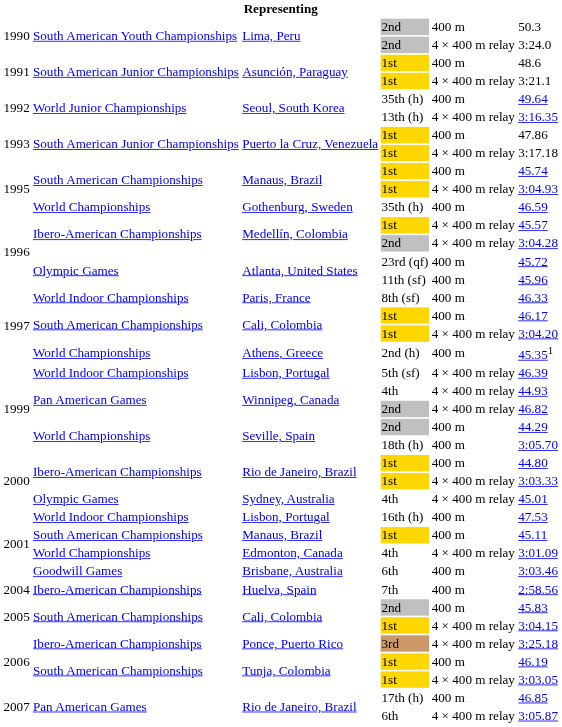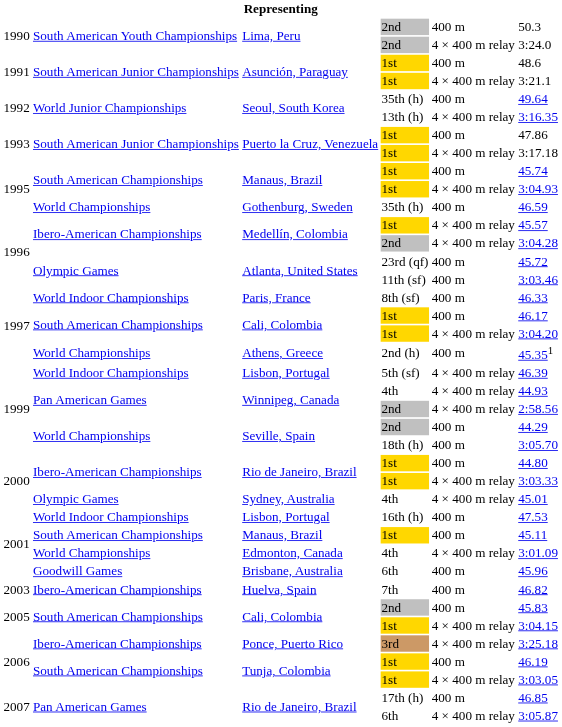 <table>
 <tr>
 <th colspan="6">Representing </th>
 </tr>
 <tr>
 <td rowspan=2>1990</td>
 <td rowspan=2><a href='#'>South American Youth Championships</a></td>
 <td rowspan=2><a href='#'>Lima, Peru</a></td>
 <td bgcolor=silver>2nd</td>
 <td>400 m</td>
 <td>50.3</td>
 </tr>
 <tr>
 <td bgcolor=silver>2nd</td>
 <td>4 × 400 m relay</td>
 <td>3:24.0</td>
 </tr>
 <tr>
 <td rowspan=2>1991</td>
 <td rowspan=2><a href='#'>South American Junior Championships</a></td>
 <td rowspan=2><a href='#'>Asunción, Paraguay</a></td>
 <td bgcolor=gold>1st</td>
 <td>400 m</td>
 <td>48.6</td>
 </tr>
 <tr>
 <td bgcolor=gold>1st</td>
 <td>4 × 400 m relay</td>
 <td>3:21.1</td>
 </tr>
 <tr>
 <td rowspan=2>1992</td>
 <td rowspan=2><a href='#'>World Junior Championships</a></td>
 <td rowspan=2><a href='#'>Seoul, South Korea</a></td>
 <td>35th (h)</td>
 <td>400 m</td>
 <td><a href='#'>49.64</a></td>
 </tr>
 <tr>
 <td>13th (h)</td>
 <td>4 × 400 m relay</td>
 <td><a href='#'>3:16.35</a></td>
 </tr>
 <tr>
 <td rowspan=2>1993</td>
 <td rowspan=2><a href='#'>South American Junior Championships</a></td>
 <td rowspan=2><a href='#'>Puerto la Cruz, Venezuela</a></td>
 <td bgcolor=gold>1st</td>
 <td>400 m</td>
 <td>47.86</td>
 </tr>
 <tr>
 <td bgcolor=gold>1st</td>
 <td>4 × 400 m relay</td>
 <td>3:17.18</td>
 </tr>
 <tr>
 <td rowspan=3>1995</td>
 <td rowspan=2><a href='#'>South American Championships</a></td>
 <td rowspan=2><a href='#'>Manaus, Brazil</a></td>
 <td bgcolor=gold>1st</td>
 <td>400 m</td>
 <td><a href='#'>45.74</a></td>
 </tr>
 <tr>
 <td bgcolor=gold>1st</td>
 <td>4 × 400 m relay</td>
 <td><a href='#'>3:04.93</a></td>
 </tr>
 <tr>
 <td><a href='#'>World Championships</a></td>
 <td><a href='#'>Gothenburg, Sweden</a></td>
 <td>35th (h)</td>
 <td>400 m</td>
 <td><a href='#'>46.59</a></td>
 </tr>
 <tr>
 <td rowspan=4>1996</td>
 <td rowspan=2><a href='#'>Ibero-American Championships</a></td>
 <td rowspan=2><a href='#'>Medellín, Colombia</a></td>
 <td bgcolor=gold>1st</td>
 <td>4 × 400 m relay</td>
 <td><a href='#'>45.57</a></td>
 </tr>
 <tr>
 <td bgcolor=silver>2nd</td>
 <td>4 × 400 m relay</td>
 <td><a href='#'>3:04.28</a></td>
 </tr>
 <tr>
 <td rowspan=2><a href='#'>Olympic Games</a></td>
 <td rowspan=2><a href='#'>Atlanta, United States</a></td>
 <td>23rd (qf)</td>
 <td>400 m</td>
 <td><a href='#'>45.72</a></td>
 </tr>
 <tr>
 <td>11th (sf)</td>
 <td>400 m</td>
-<td><a href='#'>45.96</a></td>
+<td><a href='#'>3:03.46</a></td>
 </tr>
 <tr>
 <td rowspan=4>1997</td>
 <td><a href='#'>World Indoor Championships</a></td>
 <td><a href='#'>Paris, France</a></td>
 <td>8th (sf)</td>
 <td>400 m</td>
 <td><a href='#'>46.33</a></td>
 </tr>
 <tr>
 <td rowspan=2><a href='#'>South American Championships</a></td>
 <td rowspan=2><a href='#'>Cali, Colombia</a></td>
 <td bgcolor=gold>1st</td>
 <td>400 m</td>
 <td><a href='#'>46.17</a></td>
 </tr>
 <tr>
 <td bgcolor=gold>1st</td>
 <td>4 × 400 m relay</td>
 <td><a href='#'>3:04.20</a></td>
 </tr>
 <tr>
 <td><a href='#'>World Championships</a></td>
 <td><a href='#'>Athens, Greece</a></td>
 <td>2nd (h)</td>
 <td>400 m</td>
 <td><a href='#'>45.35</a><sup>1</sup></td>
 </tr>
 <tr>
 <td rowspan=5>1999</td>
 <td><a href='#'>World Indoor Championships</a></td>
 <td><a href='#'>Lisbon, Portugal</a></td>
 <td>5th (sf)</td>
 <td>4 × 400 m relay</td>
 <td><a href='#'>46.39</a></td>
 </tr>
 <tr>
 <td rowspan=2><a href='#'>Pan American Games</a></td>
 <td rowspan=2><a href='#'>Winnipeg, Canada</a></td>
 <td>4th</td>
 <td>4 × 400 m relay</td>
 <td><a href='#'>44.93</a></td>
 </tr>
 <tr>
 <td bgcolor=silver>2nd</td>
 <td>4 × 400 m relay</td>
-<td><a href='#'>46.82</a></td>
+<td><a href='#'>2:58.56</a></td>
 </tr>
 <tr>
 <td rowspan=2><a href='#'>World Championships</a></td>
 <td rowspan=2><a href='#'>Seville, Spain</a></td>
 <td bgcolor=silver>2nd</td>
 <td>400 m</td>
 <td><a href='#'>44.29</a></td>
 </tr>
 <tr>
 <td>18th (h)</td>
 <td>400 m</td>
 <td><a href='#'>3:05.70</a></td>
 </tr>
 <tr>
 <td rowspan=3>2000</td>
 <td rowspan=2><a href='#'>Ibero-American Championships</a></td>
 <td rowspan=2><a href='#'>Rio de Janeiro, Brazil</a></td>
 <td bgcolor=gold>1st</td>
 <td>400 m</td>
 <td><a href='#'>44.80</a></td>
 </tr>
 <tr>
 <td bgcolor=gold>1st</td>
 <td>4 × 400 m relay</td>
 <td><a href='#'>3:03.33</a></td>
 </tr>
 <tr>
 <td><a href='#'>Olympic Games</a></td>
 <td><a href='#'>Sydney, Australia</a></td>
 <td>4th</td>
 <td>4 × 400 m relay</td>
 <td><a href='#'>45.01</a></td>
 </tr>
 <tr>
 <td rowspan=4>2001</td>
 <td><a href='#'>World Indoor Championships</a></td>
 <td><a href='#'>Lisbon, Portugal</a></td>
 <td>16th (h)</td>
 <td>400 m</td>
 <td><a href='#'>47.53</a></td>
 </tr>
 <tr>
 <td><a href='#'>South American Championships</a></td>
 <td><a href='#'>Manaus, Brazil</a></td>
 <td bgcolor=gold>1st</td>
 <td>400 m</td>
 <td><a href='#'>45.11</a></td>
 </tr>
 <tr>
 <td><a href='#'>World Championships</a></td>
 <td><a href='#'>Edmonton, Canada</a></td>
 <td>4th</td>
 <td>4 × 400 m relay</td>
 <td><a href='#'>3:01.09</a></td>
 </tr>
 <tr>
 <td><a href='#'>Goodwill Games</a></td>
 <td><a href='#'>Brisbane, Australia</a></td>
 <td>6th</td>
 <td>400 m</td>
-<td><a href='#'>3:03.46</a></td>
+<td><a href='#'>45.96</a></td>
 </tr>
 <tr>
-<td>2004</td>
+<td>2003</td>
 <td><a href='#'>Ibero-American Championships</a></td>
 <td><a href='#'>Huelva, Spain</a></td>
 <td>7th</td>
 <td>400 m</td>
-<td><a href='#'>2:58.56</a></td>
+<td><a href='#'>46.82</a></td>
 </tr>
 <tr>
 <td rowspan=2>2005</td>
 <td rowspan=2><a href='#'>South American Championships</a></td>
 <td rowspan=2><a href='#'>Cali, Colombia</a></td>
 <td bgcolor=silver>2nd</td>
 <td>400 m</td>
 <td><a href='#'>45.83</a></td>
 </tr>
 <tr>
 <td bgcolor=gold>1st</td>
 <td>4 × 400 m relay</td>
 <td><a href='#'>3:04.15</a></td>
 </tr>
 <tr>
 <td rowspan=3>2006</td>
 <td><a href='#'>Ibero-American Championships</a></td>
 <td><a href='#'>Ponce, Puerto Rico</a></td>
 <td bgcolor=cc9966>3rd</td>
 <td>4 × 400 m relay</td>
 <td><a href='#'>3:25.18</a></td>
 </tr>
 <tr>
 <td rowspan=2><a href='#'>South American Championships</a></td>
 <td rowspan=2><a href='#'>Tunja, Colombia</a></td>
 <td bgcolor=gold>1st</td>
 <td>400 m</td>
 <td><a href='#'>46.19</a></td>
 </tr>
 <tr>
 <td bgcolor=gold>1st</td>
 <td>4 × 400 m relay</td>
 <td><a href='#'>3:03.05</a></td>
 </tr>
 <tr>
 <td rowspan=2>2007</td>
 <td rowspan=2><a href='#'>Pan American Games</a></td>
 <td rowspan=2><a href='#'>Rio de Janeiro, Brazil</a></td>
 <td>17th (h)</td>
 <td>400 m</td>
 <td><a href='#'>46.85</a></td>
 </tr>
 <tr>
 <td>6th</td>
 <td>4 × 400 m relay</td>
 <td><a href='#'>3:05.87</a></td>
 </tr>
 </table>
